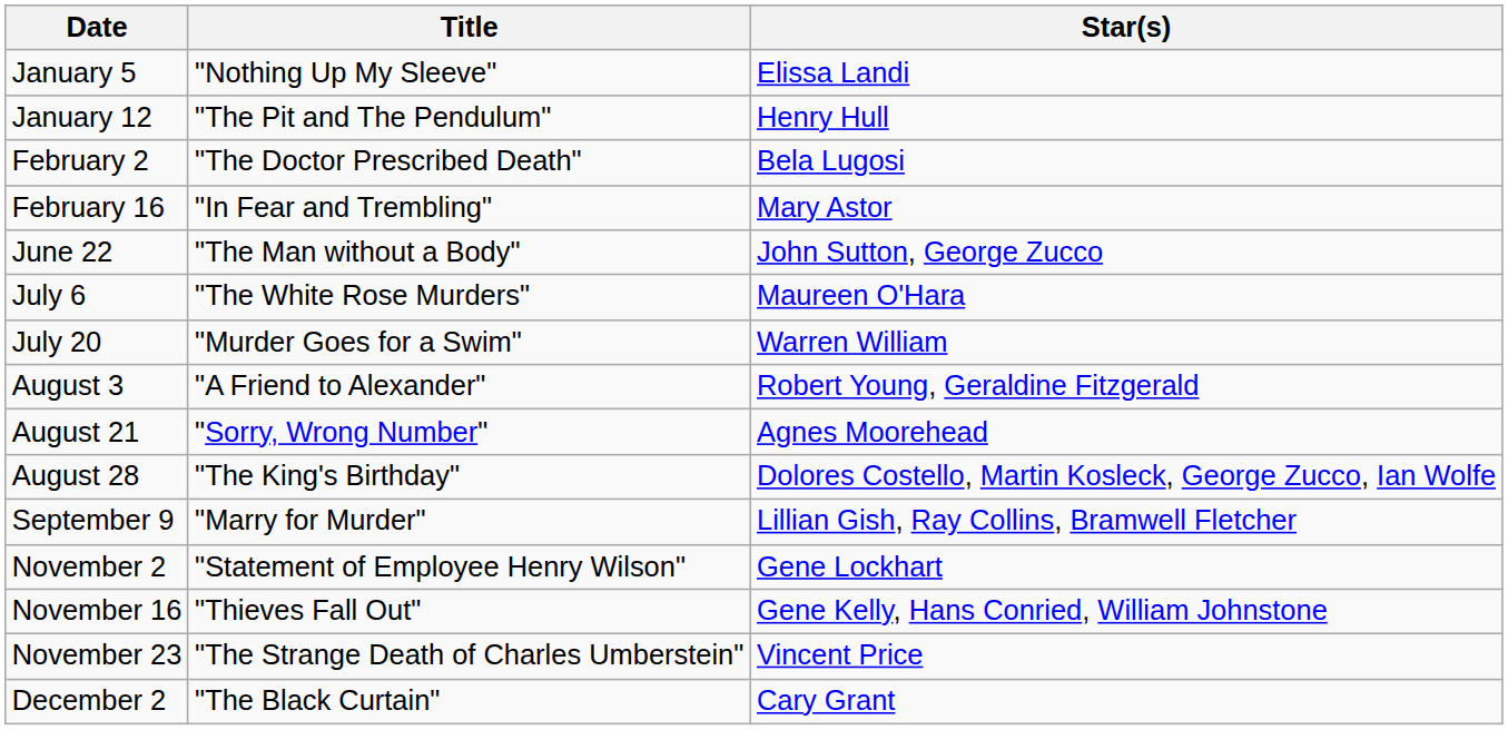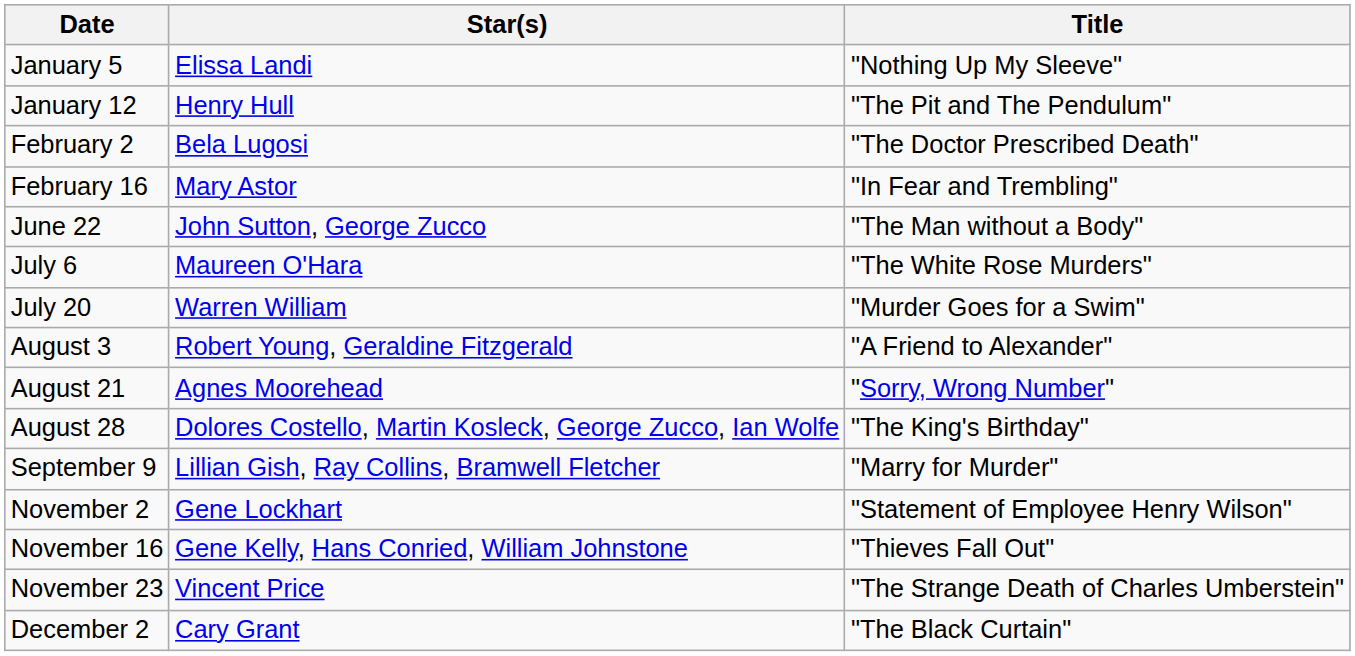 <table class="wikitable">
 <tr>
 <th>Date</th>
+<th>Star(s)</th>
 <th>Title</th>
-<th>Star(s)</th>
 </tr>
 <tr>
 <td>January 5</td>
+<td><a href='#'>Elissa Landi</a></td>
 <td>"Nothing Up My Sleeve"</td>
-<td><a href='#'>Elissa Landi</a></td>
 </tr>
 <tr>
 <td>January 12</td>
+<td><a href='#'>Henry Hull</a></td>
 <td>"The Pit and The Pendulum"</td>
-<td><a href='#'>Henry Hull</a></td>
 </tr>
 <tr>
 <td>February 2</td>
+<td><a href='#'>Bela Lugosi</a></td>
 <td>"The Doctor Prescribed Death"</td>
-<td><a href='#'>Bela Lugosi</a></td>
 </tr>
 <tr>
 <td>February 16</td>
+<td><a href='#'>Mary Astor</a></td>
 <td>"In Fear and Trembling"</td>
-<td><a href='#'>Mary Astor</a></td>
 </tr>
 <tr>
 <td>June 22</td>
+<td><a href='#'>John Sutton</a>, <a href='#'>George Zucco</a></td>
 <td>"The Man without a Body"</td>
-<td><a href='#'>John Sutton</a>, <a href='#'>George Zucco</a></td>
 </tr>
 <tr>
 <td>July 6</td>
+<td><a href='#'>Maureen O'Hara</a></td>
 <td>"The White Rose Murders"</td>
-<td><a href='#'>Maureen O'Hara</a></td>
 </tr>
 <tr>
 <td>July 20</td>
+<td><a href='#'>Warren William</a></td>
 <td>"Murder Goes for a Swim"</td>
-<td><a href='#'>Warren William</a></td>
 </tr>
 <tr>
 <td>August 3</td>
+<td><a href='#'>Robert Young</a>, <a href='#'>Geraldine Fitzgerald</a></td>
 <td>"A Friend to Alexander"</td>
-<td><a href='#'>Robert Young</a>, <a href='#'>Geraldine Fitzgerald</a></td>
 </tr>
 <tr>
 <td>August 21</td>
+<td><a href='#'>Agnes Moorehead</a></td>
 <td>"<a href='#'>Sorry, Wrong Number</a>"</td>
-<td><a href='#'>Agnes Moorehead</a></td>
 </tr>
 <tr>
 <td>August 28</td>
+<td><a href='#'>Dolores Costello</a>, <a href='#'>Martin Kosleck</a>, <a href='#'>George Zucco</a>, <a href='#'>Ian Wolfe</a></td>
 <td>"The King's Birthday"</td>
-<td><a href='#'>Dolores Costello</a>, <a href='#'>Martin Kosleck</a>, <a href='#'>George Zucco</a>, <a href='#'>Ian Wolfe</a></td>
 </tr>
 <tr>
 <td>September 9</td>
+<td><a href='#'>Lillian Gish</a>, <a href='#'>Ray Collins</a>, <a href='#'>Bramwell Fletcher</a></td>
 <td>"Marry for Murder"</td>
-<td><a href='#'>Lillian Gish</a>, <a href='#'>Ray Collins</a>, <a href='#'>Bramwell Fletcher</a></td>
 </tr>
 <tr>
 <td>November 2</td>
+<td><a href='#'>Gene Lockhart</a></td>
 <td>"Statement of Employee Henry Wilson"</td>
-<td><a href='#'>Gene Lockhart</a></td>
 </tr>
 <tr>
 <td>November 16</td>
+<td><a href='#'>Gene Kelly</a>, <a href='#'>Hans Conried</a>, <a href='#'>William Johnstone</a></td>
 <td>"Thieves Fall Out"</td>
-<td><a href='#'>Gene Kelly</a>, <a href='#'>Hans Conried</a>, <a href='#'>William Johnstone</a></td>
 </tr>
 <tr>
 <td>November 23</td>
+<td><a href='#'>Vincent Price</a></td>
 <td>"The Strange Death of Charles Umberstein"</td>
-<td><a href='#'>Vincent Price</a></td>
 </tr>
 <tr>
 <td>December 2</td>
+<td><a href='#'>Cary Grant</a></td>
 <td>"The Black Curtain"</td>
-<td><a href='#'>Cary Grant</a></td>
 </tr>
 </table>
